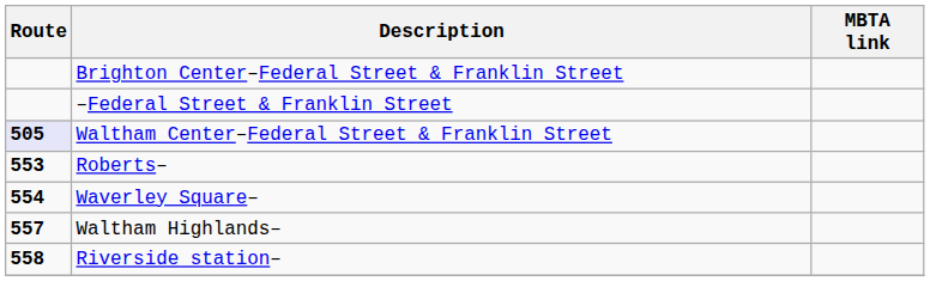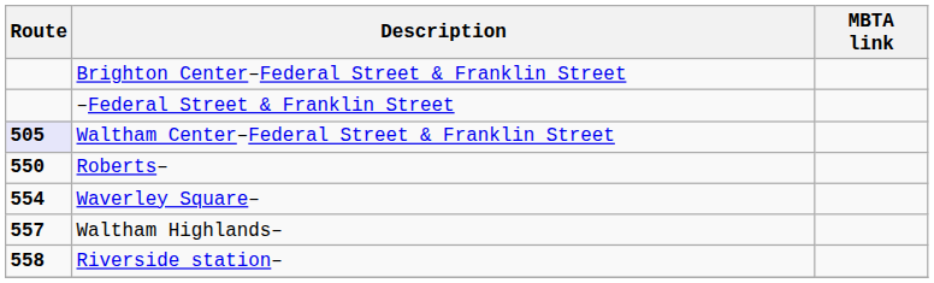 <table class="wikitable">
 <tr>
 <th scope="col" width="35">Route</th>
 <th scope="col" width="500">Description</th>
 <th scope="col" width="70">MBTA link</th>
 </tr>
 <tr>
 <td><strong></strong></td>
 <td><a href='#'>Brighton Center</a>–<a href='#'>Federal Street & Franklin Street</a></td>
 <td></td>
 </tr>
 <tr>
 <td><strong></strong></td>
 <td>–<a href='#'>Federal Street & Franklin Street</a></td>
 <td></td>
 </tr>
 <tr>
 <td style="background: lavender;"><strong>505</strong></td>
 <td><a href='#'>Waltham Center</a>–<a href='#'>Federal Street & Franklin Street</a></td>
 <td></td>
 </tr>
 <tr>
-<td><strong>553</strong></td>
+<td><strong>550</strong></td>
 <td><a href='#'>Roberts</a>–</td>
 <td></td>
 </tr>
 <tr>
 <td><strong>554</strong></td>
 <td><a href='#'>Waverley Square</a>–</td>
 <td></td>
 </tr>
 <tr>
 <td><strong>557</strong></td>
 <td>Waltham Highlands–</td>
 <td></td>
 </tr>
 <tr>
 <td><strong>558</strong></td>
 <td><a href='#'>Riverside station</a>–</td>
 <td></td>
 </tr>
 <tr>
 </tr>
 </table>
